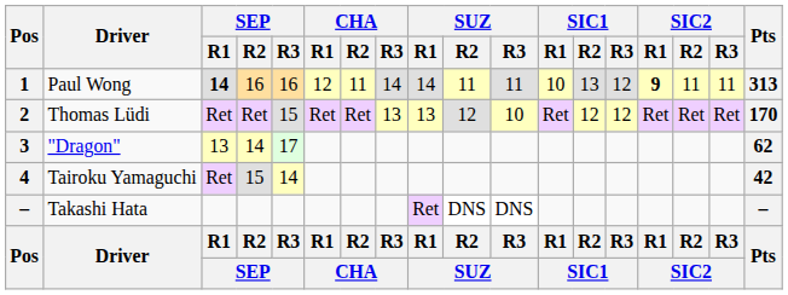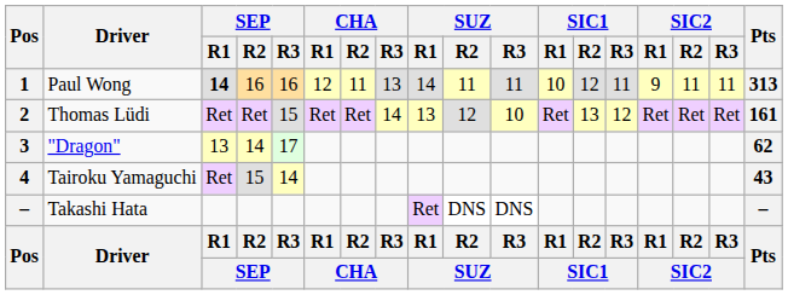 <table class="wikitable" style="font-size: 85%; text-align: center;">
 <tr valign="top">
 <th rowspan="2" valign="middle">Pos</th>
 <th rowspan="2" valign="middle">Driver</th>
 <th colspan=3><a href='#'>SEP</a><br></th>
 <th colspan=3><a href='#'>CHA</a><br></th>
 <th colspan=3><a href='#'>SUZ</a><br></th>
 <th colspan=3><a href='#'>SIC1</a><br></th>
 <th colspan=3><a href='#'>SIC2</a><br></th>
 <th rowspan="2" valign="middle">Pts</th>
 </tr>
 <tr>
 <th>R1</th>
 <th>R2</th>
 <th>R3</th>
 <th>R1</th>
 <th>R2</th>
 <th>R3</th>
 <th>R1</th>
 <th>R2</th>
 <th>R3</th>
 <th>R1</th>
 <th>R2</th>
 <th>R3</th>
 <th>R1</th>
 <th>R2</th>
 <th>R3</th>
 </tr>
 <tr>
 <th>1</th>
 <td align="left"> Paul Wong</td>
 <td style="background:#DFDFDF;"><strong>14</strong></td>
 <td style="background:#FFDF9F;">16</td>
 <td style="background:#FFDF9F;">16</td>
 <td style="background:#FFFFBF;">12</td>
 <td style="background:#FFFFBF;">11</td>
-<td style="background:#DFDFDF;">14</td>
+<td style="background:#DFDFDF;">13</td>
 <td style="background:#DFDFDF;">14</td>
 <td style="background:#FFFFBF;">11</td>
 <td style="background:#DFDFDF;">11</td>
 <td style="background:#FFFFBF;">10</td>
-<td style="background:#DFDFDF;">13</td>
 <td style="background:#DFDFDF;">12</td>
-<td style="background:#FFFFBF;"><strong>9</strong></td>
+<td style="background:#DFDFDF;">11</td>
+<td style="background:#FFFFBF;">9</td>
 <td style="background:#FFFFBF;">11</td>
 <td style="background:#FFFFBF;">11</td>
 <th>313</th>
 </tr>
 <tr>
 <th>2</th>
 <td align="left"> Thomas Lüdi</td>
 <td style="background:#EFCFFF;">Ret</td>
 <td style="background:#EFCFFF;">Ret</td>
 <td style="background:#DFDFDF;">15</td>
 <td style="background:#EFCFFF;">Ret</td>
 <td style="background:#EFCFFF;">Ret</td>
-<td style="background:#FFFFBF;">13</td>
+<td style="background:#FFFFBF;">14</td>
 <td style="background:#FFFFBF;">13</td>
 <td style="background:#DFDFDF;">12</td>
 <td style="background:#FFFFBF;">10</td>
 <td style="background:#EFCFFF;">Ret</td>
-<td style="background:#FFFFBF;">12</td>
+<td style="background:#FFFFBF;">13</td>
 <td style="background:#FFFFBF;">12</td>
 <td style="background:#EFCFFF;">Ret</td>
 <td style="background:#EFCFFF;">Ret</td>
 <td style="background:#EFCFFF;">Ret</td>
-<th>170</th>
+<th>161</th>
 </tr>
 <tr>
 <th>3</th>
 <td align="left"> <a href='#'>"Dragon"</a></td>
 <td style="background:#FFFFBF;">13</td>
 <td style="background:#FFFFBF;">14</td>
 <td style="background:#DFFFDF;">17</td>
 <td></td>
 <td></td>
 <td></td>
 <td></td>
 <td></td>
 <td></td>
 <td></td>
 <td></td>
 <td></td>
 <td></td>
 <td></td>
 <td></td>
 <th>62</th>
 </tr>
 <tr>
 <th>4</th>
 <td align="left" nowrap> Tairoku Yamaguchi</td>
 <td style="background:#EFCFFF;">Ret</td>
 <td style="background:#DFDFDF;">15</td>
 <td style="background:#FFFFBF;">14</td>
 <td></td>
 <td></td>
 <td></td>
 <td></td>
 <td></td>
 <td></td>
 <td></td>
 <td></td>
 <td></td>
 <td></td>
 <td></td>
 <td></td>
-<th>42</th>
+<th>43</th>
 </tr>
 <tr>
 <th>–</th>
 <td align="left"> Takashi Hata</td>
 <td></td>
 <td></td>
 <td></td>
 <td></td>
 <td></td>
 <td></td>
 <td style="background:#EFCFFF;">Ret</td>
 <td style="background:#FFFFFF;">DNS</td>
 <td style="background:#FFFFFF;">DNS</td>
 <td></td>
 <td></td>
 <td></td>
 <td></td>
 <td></td>
 <td></td>
 <th>–</th>
 </tr>
 <tr>
 <th rowspan="2">Pos</th>
 <th rowspan="2">Driver</th>
 <th>R1</th>
 <th>R2</th>
 <th>R3</th>
 <th>R1</th>
 <th>R2</th>
 <th>R3</th>
 <th>R1</th>
 <th>R2</th>
 <th>R3</th>
 <th>R1</th>
 <th>R2</th>
 <th>R3</th>
 <th>R1</th>
 <th>R2</th>
 <th>R3</th>
 <th rowspan="2">Pts</th>
 </tr>
 <tr>
 <th colspan="3"><a href='#'>SEP</a><br></th>
 <th colspan="3"><a href='#'>CHA</a><br></th>
 <th colspan="3"><a href='#'>SUZ</a><br></th>
 <th colspan="3"><a href='#'>SIC1</a><br></th>
 <th colspan="3"><a href='#'>SIC2</a><br></th>
 </tr>
 </table>
